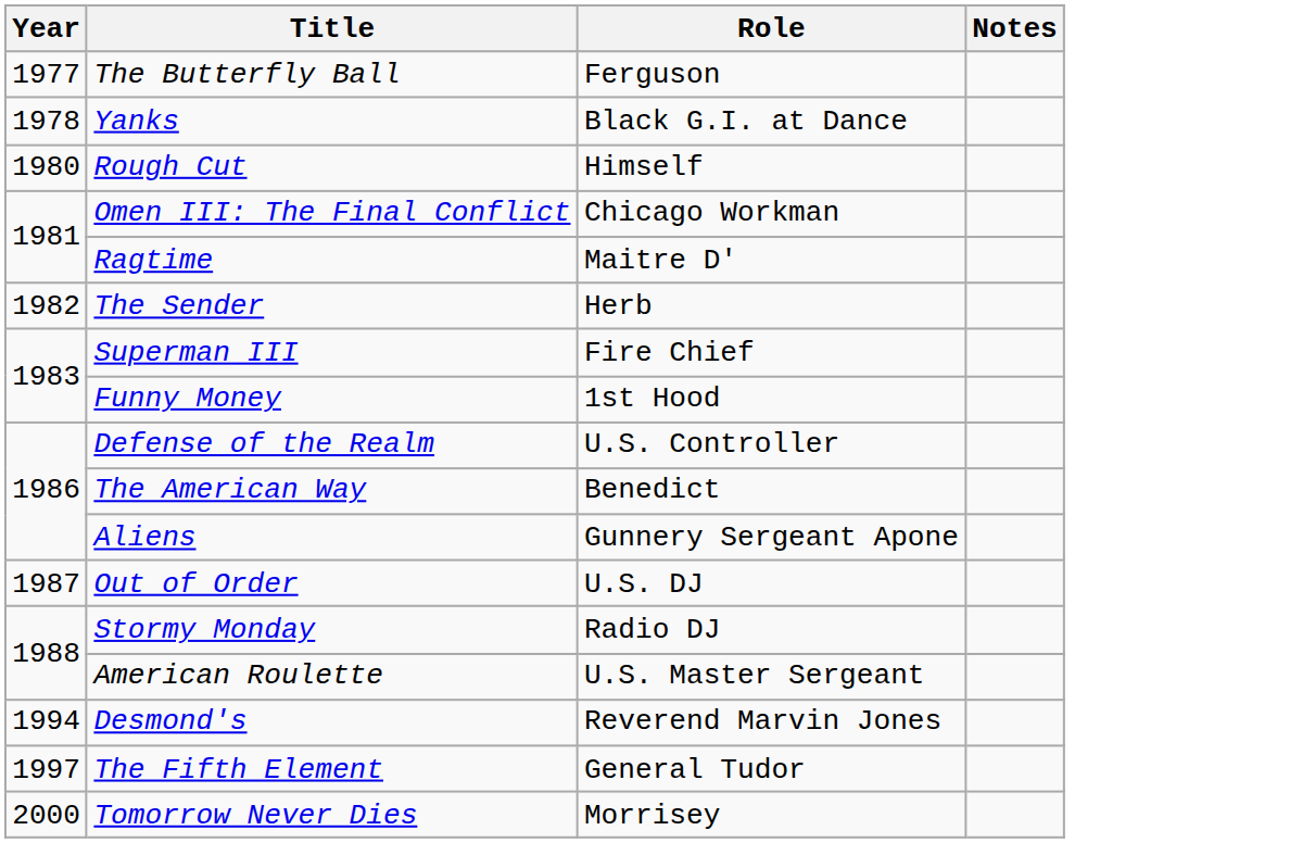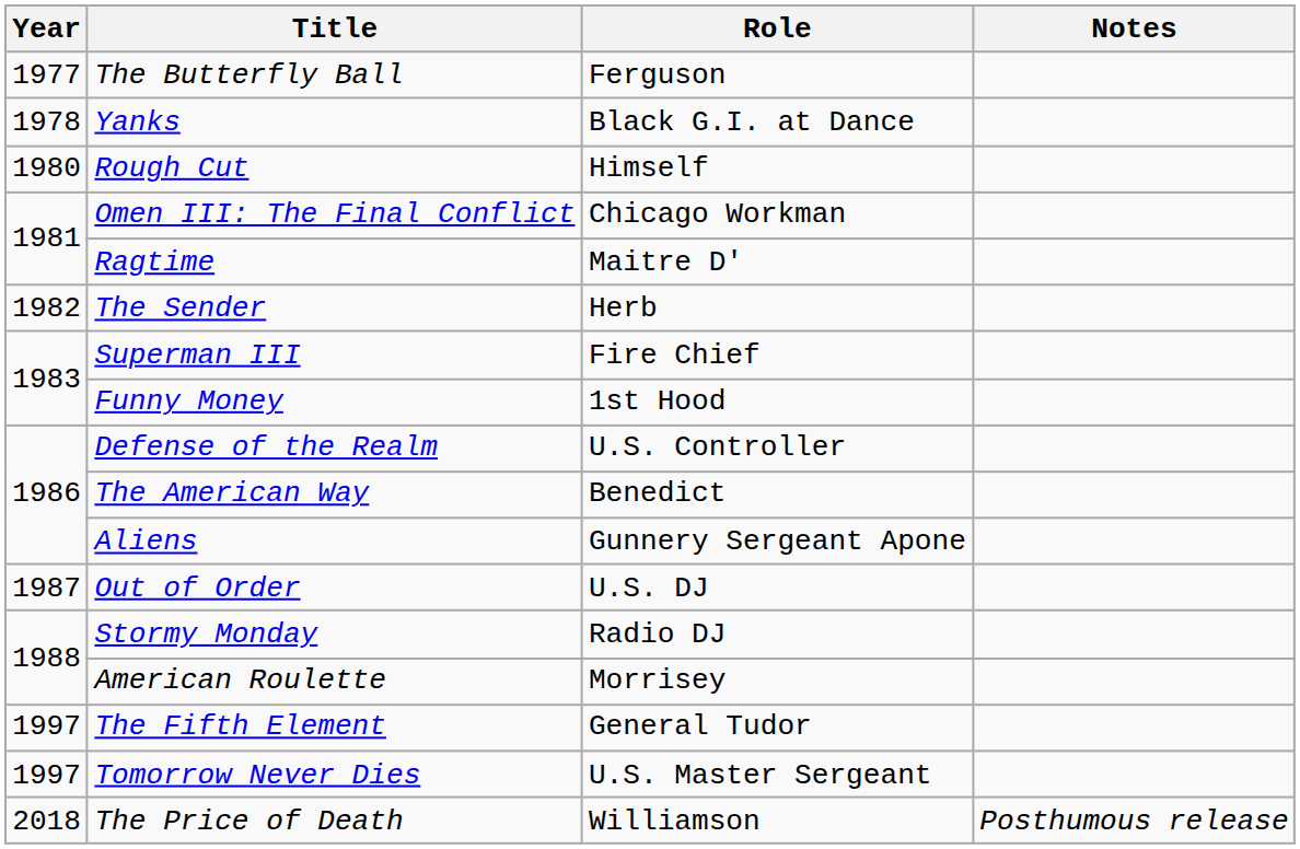 <table class="wikitable sortable">
 <tr>
 <th>Year</th>
 <th>Title</th>
 <th>Role</th>
 <th>Notes</th>
 </tr>
 <tr>
 <td>1977</td>
 <td><em>The Butterfly Ball</em></td>
 <td>Ferguson</td>
 <td></td>
 </tr>
 <tr>
 <td>1978</td>
 <td><em><a href='#'>Yanks</a></em></td>
 <td>Black G.I. at Dance</td>
 <td></td>
 </tr>
 <tr>
 <td>1980</td>
 <td><em><a href='#'>Rough Cut</a></em></td>
 <td>Himself</td>
 <td></td>
 </tr>
 <tr>
 <td rowspan="2">1981</td>
 <td><em><a href='#'>Omen III: The Final Conflict</a></em></td>
 <td>Chicago Workman</td>
 <td></td>
 </tr>
 <tr>
 <td><em><a href='#'>Ragtime</a></em></td>
 <td>Maitre D'</td>
 <td></td>
 </tr>
 <tr>
 <td>1982</td>
 <td><em><a href='#'>The Sender</a></em></td>
 <td>Herb</td>
 <td></td>
 </tr>
 <tr>
 <td rowspan="2">1983</td>
 <td><em><a href='#'>Superman III</a></em></td>
 <td>Fire Chief</td>
 <td></td>
 </tr>
 <tr>
 <td><em><a href='#'>Funny Money</a></em></td>
 <td>1st Hood</td>
 <td></td>
 </tr>
 <tr>
 <td rowspan="3">1986</td>
 <td><em><a href='#'>Defense of the Realm</a></em></td>
 <td>U.S. Controller</td>
 <td></td>
 </tr>
 <tr>
 <td><em><a href='#'>The American Way</a></em></td>
 <td>Benedict</td>
 <td></td>
 </tr>
 <tr>
 <td><em><a href='#'>Aliens</a></em></td>
 <td>Gunnery Sergeant Apone</td>
 <td></td>
 </tr>
 <tr>
 <td>1987</td>
 <td><em><a href='#'>Out of Order</a></em></td>
 <td>U.S. DJ</td>
 <td></td>
 </tr>
 <tr>
 <td rowspan="2">1988</td>
 <td><em><a href='#'>Stormy Monday</a></em></td>
 <td>Radio DJ</td>
 <td></td>
 </tr>
 <tr>
 <td><em>American Roulette</em></td>
-<td>U.S. Master Sergeant</td>
-<td></td>
-</tr>
-<tr>
-<td>1994</td>
-<td><em><a href='#'>Desmond's</a></em></td>
-<td>Reverend Marvin Jones</td>
+<td>Morrisey</td>
 <td></td>
 </tr>
 <tr>
 <td>1997</td>
 <td><em><a href='#'>The Fifth Element</a></em></td>
 <td>General Tudor</td>
 <td></td>
 </tr>
 <tr>
-<td>2000</td>
+<td>1997</td>
 <td><em><a href='#'>Tomorrow Never Dies</a></em></td>
-<td>Morrisey</td>
+<td>U.S. Master Sergeant</td>
 <td></td>
 </tr>
+<tr>
+<td>2018</td>
+<td><em>The Price of Death</em></td>
+<td>Williamson</td>
+<td><em>Posthumous release</em></td>
+</tr>
 </table>
